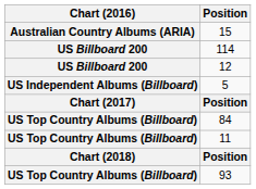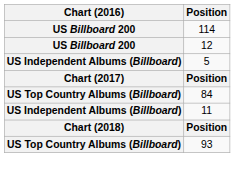 <table class="wikitable plainrowheaders" style="text-align:center;">
 <tr>
 <th>Chart (2016)</th>
 <th>Position</th>
-</tr>
-<tr>
-<th scope="row">Australian Country Albums (ARIA)</th>
-<td>15</td>
 </tr>
 <tr>
 <th scope="row">US <em>Billboard</em> 200</th>
 <td>114</td>
 </tr>
 <tr>
 <th scope="row">US <em>Billboard</em> 200</th>
 <td>12</td>
 </tr>
 <tr>
 <th scope="row">US Independent Albums (<em>Billboard</em>)</th>
 <td>5</td>
 </tr>
 <tr>
 <th scope="col">Chart (2017)</th>
 <th scope="col">Position</th>
 </tr>
 <tr>
 <th scope="row">US Top Country Albums (<em>Billboard</em>)</th>
 <td>84</td>
 </tr>
 <tr>
-<th scope="row">US Top Country Albums (<em>Billboard</em>)</th>
+<th scope="row">US Independent Albums (<em>Billboard</em>)</th>
 <td>11</td>
 </tr>
 <tr>
 <th scope="col">Chart (2018)</th>
 <th scope="col">Position</th>
 </tr>
 <tr>
 <th scope="row">US Top Country Albums (<em>Billboard</em>)</th>
 <td>93</td>
 </tr>
 </table>
